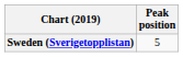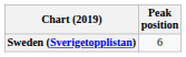 <table class="wikitable plainrowheaders" style="text-align:center">
 <tr>
 <th scope="col">Chart (2019)</th>
 <th scope="col">Peak<br> position</th>
 </tr>
 <tr>
 <th scope="row">Sweden (<a href='#'>Sverigetopplistan</a>)</th>
-<td>5</td>
+<td>6</td>
 </tr>
 </table>
